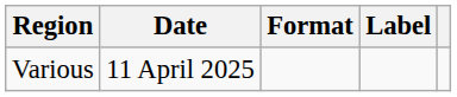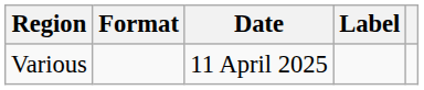 <table class="wikitable sortable mw-collapsible">
 <tr>
 <th>Region</th>
+<th>Format</th>
 <th>Date</th>
-<th>Format</th>
 <th>Label</th>
 <th></th>
 </tr>
 <tr>
 <td>Various</td>
+<td></td>
 <td>11 April 2025</td>
-<td></td>
 <td></td>
 <td></td>
 </tr>
 </table>
